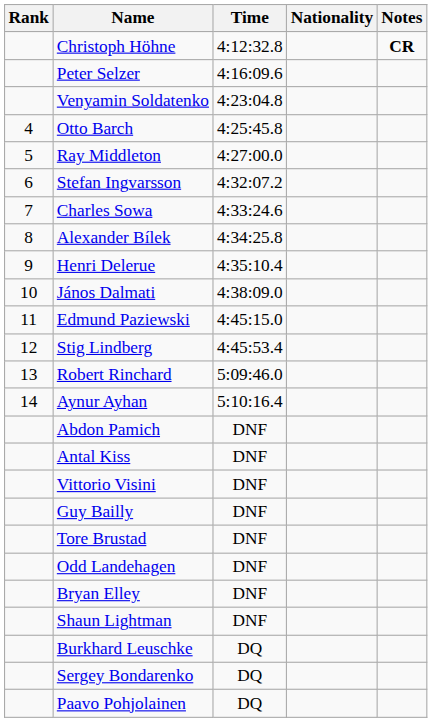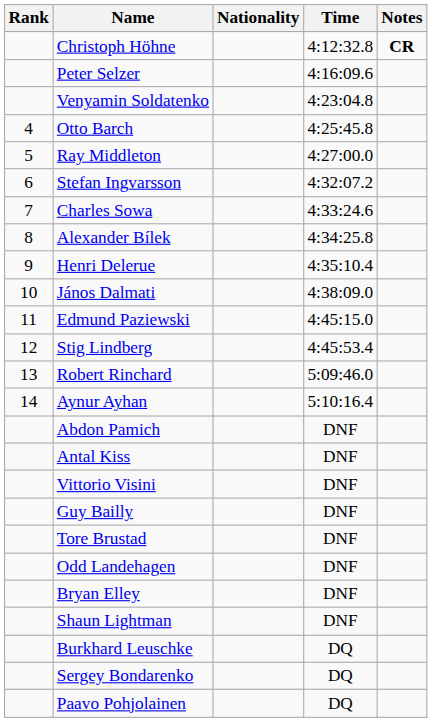 <table class="wikitable sortable" style="text-align:center">
 <tr>
 <th>Rank</th>
 <th>Name</th>
+<th>Nationality</th>
 <th>Time</th>
-<th>Nationality</th>
 <th>Notes</th>
 </tr>
 <tr>
 <td></td>
 <td align=left><a href='#'>Christoph Höhne</a></td>
+<td align=left></td>
 <td>4:12:32.8</td>
-<td align=left></td>
 <td><strong>CR</strong></td>
 </tr>
 <tr>
 <td></td>
 <td align=left><a href='#'>Peter Selzer</a></td>
+<td align=left></td>
 <td>4:16:09.6</td>
-<td align=left></td>
 <td></td>
 </tr>
 <tr>
 <td></td>
 <td align=left><a href='#'>Venyamin Soldatenko</a></td>
+<td align=left></td>
 <td>4:23:04.8</td>
-<td align=left></td>
 <td></td>
 </tr>
 <tr>
 <td>4</td>
 <td align=left><a href='#'>Otto Barch</a></td>
+<td align=left></td>
 <td>4:25:45.8</td>
-<td align=left></td>
 <td></td>
 </tr>
 <tr>
 <td>5</td>
 <td align=left><a href='#'>Ray Middleton</a></td>
+<td align=left></td>
 <td>4:27:00.0</td>
-<td align=left></td>
 <td></td>
 </tr>
 <tr>
 <td>6</td>
 <td align=left><a href='#'>Stefan Ingvarsson</a></td>
+<td align=left></td>
 <td>4:32:07.2</td>
-<td align=left></td>
 <td></td>
 </tr>
 <tr>
 <td>7</td>
 <td align=left><a href='#'>Charles Sowa</a></td>
+<td align=left></td>
 <td>4:33:24.6</td>
-<td align=left></td>
 <td></td>
 </tr>
 <tr>
 <td>8</td>
 <td align=left><a href='#'>Alexander Bílek</a></td>
+<td align=left></td>
 <td>4:34:25.8</td>
-<td align=left></td>
 <td></td>
 </tr>
 <tr>
 <td>9</td>
 <td align=left><a href='#'>Henri Delerue</a></td>
+<td align=left></td>
 <td>4:35:10.4</td>
-<td align=left></td>
 <td></td>
 </tr>
 <tr>
 <td>10</td>
 <td align=left><a href='#'>János Dalmati</a></td>
+<td align=left></td>
 <td>4:38:09.0</td>
-<td align=left></td>
 <td></td>
 </tr>
 <tr>
 <td>11</td>
 <td align=left><a href='#'>Edmund Paziewski</a></td>
+<td align=left></td>
 <td>4:45:15.0</td>
-<td align=left></td>
 <td></td>
 </tr>
 <tr>
 <td>12</td>
 <td align=left><a href='#'>Stig Lindberg</a></td>
+<td align=left></td>
 <td>4:45:53.4</td>
-<td align=left></td>
 <td></td>
 </tr>
 <tr>
 <td>13</td>
 <td align=left><a href='#'>Robert Rinchard</a></td>
+<td align=left></td>
 <td>5:09:46.0</td>
-<td align=left></td>
 <td></td>
 </tr>
 <tr>
 <td>14</td>
 <td align=left><a href='#'>Aynur Ayhan</a></td>
+<td align=left></td>
 <td>5:10:16.4</td>
-<td align=left></td>
 <td></td>
 </tr>
 <tr>
 <td></td>
 <td align=left><a href='#'>Abdon Pamich</a></td>
+<td align=left></td>
 <td>DNF</td>
-<td align=left></td>
 <td></td>
 </tr>
 <tr>
 <td></td>
 <td align=left><a href='#'>Antal Kiss</a></td>
+<td align=left></td>
 <td>DNF</td>
-<td align=left></td>
 <td></td>
 </tr>
 <tr>
 <td></td>
 <td align=left><a href='#'>Vittorio Visini</a></td>
+<td align=left></td>
 <td>DNF</td>
-<td align=left></td>
 <td></td>
 </tr>
 <tr>
 <td></td>
 <td align=left><a href='#'>Guy Bailly</a></td>
+<td align=left></td>
 <td>DNF</td>
-<td align=left></td>
 <td></td>
 </tr>
 <tr>
 <td></td>
 <td align=left><a href='#'>Tore Brustad</a></td>
+<td align=left></td>
 <td>DNF</td>
-<td align=left></td>
 <td></td>
 </tr>
 <tr>
 <td></td>
 <td align=left><a href='#'>Odd Landehagen</a></td>
+<td align=left></td>
 <td>DNF</td>
-<td align=left></td>
 <td></td>
 </tr>
 <tr>
 <td></td>
 <td align=left><a href='#'>Bryan Elley</a></td>
+<td align=left></td>
 <td>DNF</td>
-<td align=left></td>
 <td></td>
 </tr>
 <tr>
 <td></td>
 <td align=left><a href='#'>Shaun Lightman</a></td>
+<td align=left></td>
 <td>DNF</td>
-<td align=left></td>
 <td></td>
 </tr>
 <tr>
 <td></td>
 <td align=left><a href='#'>Burkhard Leuschke</a></td>
+<td align=left></td>
 <td>DQ</td>
-<td align=left></td>
 <td></td>
 </tr>
 <tr>
 <td></td>
 <td align=left><a href='#'>Sergey Bondarenko</a></td>
+<td align=left></td>
 <td>DQ</td>
-<td align=left></td>
 <td></td>
 </tr>
 <tr>
 <td></td>
 <td align=left><a href='#'>Paavo Pohjolainen</a></td>
+<td align=left></td>
 <td>DQ</td>
-<td align=left></td>
 <td></td>
 </tr>
 </table>
